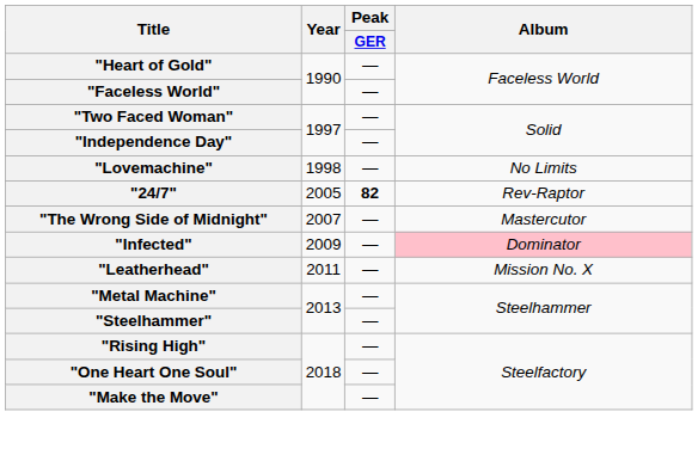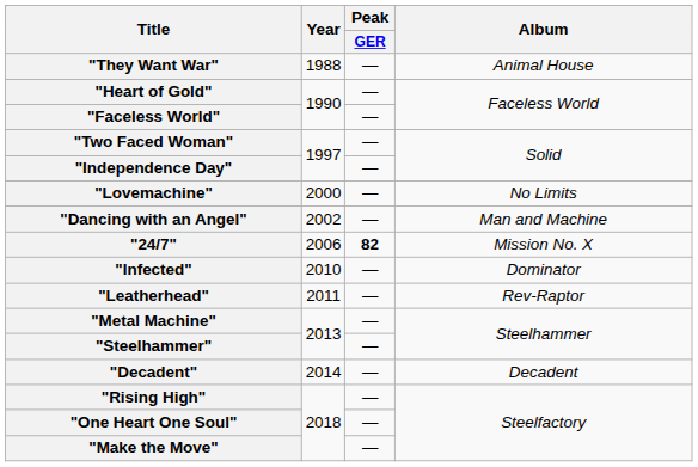 <table class="wikitable plainrowheaders" style="text-align:center;">
 <tr>
 <th scope="col" rowspan="2" style="width:18em;">Title</th>
 <th scope="col" rowspan="2">Year</th>
 <th scope="col" colspan="1">Peak</th>
 <th scope="col" rowspan="2" style="width:18em;">Album</th>
 </tr>
 <tr>
 <th scope="col" style="width:3em;font-size:90%;"><a href='#'>GER</a><br></th>
+</tr>
+<tr>
+<th scope="row">"They Want War"</th>
+<td>1988</td>
+<td>—</td>
+<td><em>Animal House</em></td>
 </tr>
 <tr>
 <th scope="row">"Heart of Gold"</th>
 <td rowspan="2">1990</td>
 <td>—</td>
 <td rowspan="2"><em>Faceless World</em></td>
 </tr>
 <tr>
 <th scope="row">"Faceless World"</th>
 <td>—</td>
 </tr>
 <tr>
 <th scope="row">"Two Faced Woman"</th>
 <td rowspan="2">1997</td>
 <td>—</td>
 <td rowspan="2"><em>Solid</em></td>
 </tr>
 <tr>
 <th scope="row">"Independence Day"</th>
 <td>—</td>
 </tr>
 <tr>
 <th scope="row">"Lovemachine"</th>
-<td>1998</td>
+<td>2000</td>
 <td>—</td>
 <td><em>No Limits</em></td>
 </tr>
 <tr>
-<th scope="row">"24/7"</th>
-<td>2005</td>
-<td><strong>82</strong></td>
-<td><em>Rev-Raptor</em></td>
+<th scope="row">"Dancing with an Angel"</th>
+<td>2002</td>
+<td>—</td>
+<td><em>Man and Machine</em></td>
 </tr>
 <tr>
-<th scope="row">"The Wrong Side of Midnight"</th>
-<td>2007</td>
-<td>—</td>
-<td><em>Mastercutor</em></td>
+<th scope="row">"24/7"</th>
+<td>2006</td>
+<td><strong>82</strong></td>
+<td><em>Mission No. X</em></td>
 </tr>
 <tr>
 <th scope="row">"Infected"</th>
-<td>2009</td>
+<td>2010</td>
 <td>—</td>
-<td style="background: pink;"><em>Dominator</em></td>
+<td><em>Dominator</em></td>
 </tr>
 <tr>
 <th scope="row">"Leatherhead"</th>
 <td>2011</td>
 <td>—</td>
-<td><em>Mission No. X</em></td>
+<td><em>Rev-Raptor</em></td>
 </tr>
 <tr>
 <th scope="row">"Metal Machine"</th>
 <td rowspan="2">2013</td>
 <td>—</td>
 <td rowspan="2"><em>Steelhammer</em></td>
 </tr>
 <tr>
 <th scope="row">"Steelhammer"</th>
 <td>—</td>
+</tr>
+<tr>
+<th scope="row">"Decadent"</th>
+<td>2014</td>
+<td>—</td>
+<td><em>Decadent</em></td>
 </tr>
 <tr>
 <th scope="row">"Rising High"</th>
 <td rowspan="3">2018</td>
 <td>—</td>
 <td rowspan="3"><em>Steelfactory</em></td>
 </tr>
 <tr>
 <th scope="row">"One Heart One Soul"</th>
 <td>—</td>
 </tr>
 <tr>
 <th scope="row">"Make the Move"</th>
 <td>—</td>
 </tr>
 </table>
